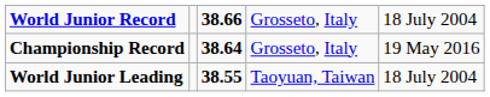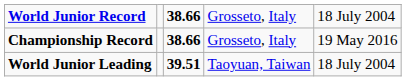 <table class="wikitable">
 <tr>
 <td><strong><a href='#'>World Junior Record</a></strong></td>
 <td></td>
 <td><strong>38.66</strong></td>
 <td><a href='#'>Grosseto</a>, <a href='#'>Italy</a></td>
 <td>18 July 2004</td>
 </tr>
 <tr>
 <td><strong>Championship Record</strong></td>
 <td></td>
-<td><strong>38.64</strong></td>
+<td><strong>38.66</strong></td>
 <td><a href='#'>Grosseto</a>, <a href='#'>Italy</a></td>
 <td>19 May 2016</td>
 </tr>
 <tr>
 <td><strong>World Junior Leading</strong></td>
 <td></td>
-<td><strong>38.55</strong></td>
+<td><strong>39.51</strong></td>
 <td><a href='#'>Taoyuan, Taiwan</a></td>
 <td>18 July 2004</td>
 </tr>
 </table>
